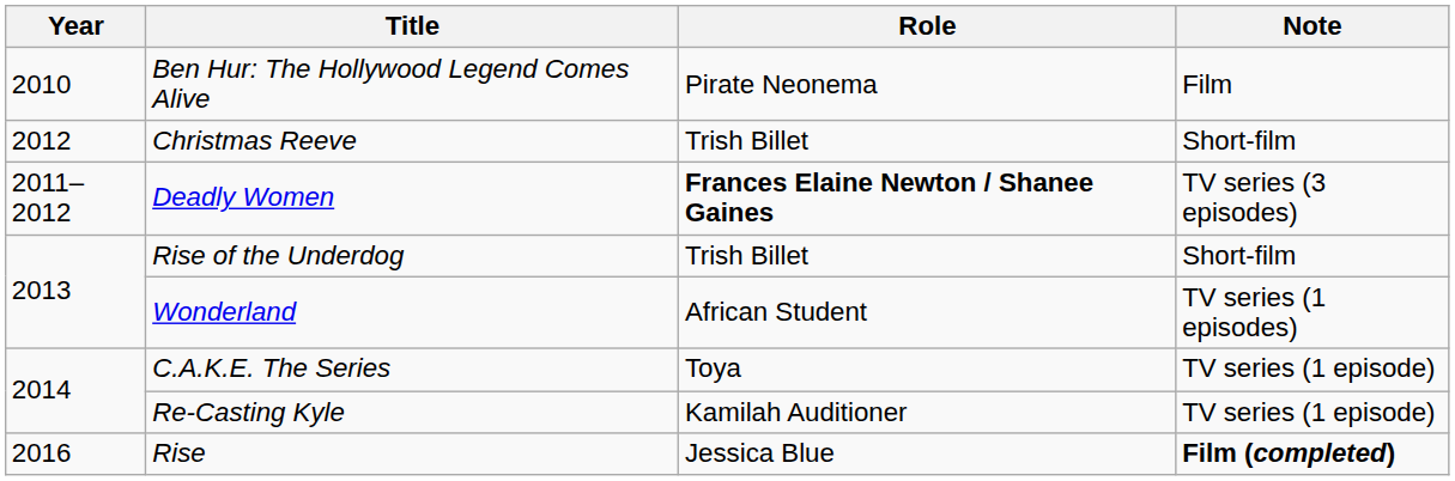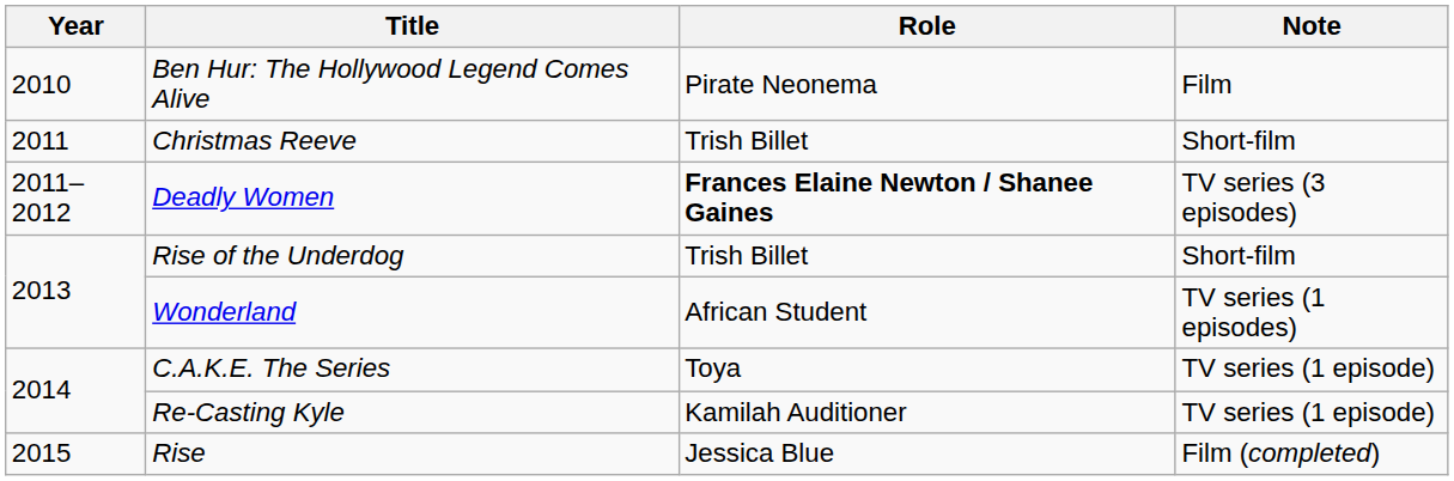 <table class="wikitable sortable plainrowheaders">
 <tr>
 <th scope="col">Year</th>
 <th scope="col">Title</th>
 <th scope="col">Role</th>
 <th scope="col">Note</th>
 </tr>
 <tr>
 <td>2010</td>
 <td><em>Ben Hur: The Hollywood Legend Comes Alive</em></td>
 <td>Pirate Neonema</td>
 <td>Film</td>
 </tr>
 <tr>
-<td>2012</td>
+<td>2011</td>
 <td><em>Christmas Reeve</em></td>
 <td>Trish Billet</td>
 <td>Short-film</td>
 </tr>
 <tr>
 <td>2011–2012</td>
 <td><em><a href='#'>Deadly Women</a></em></td>
 <td><strong>Frances Elaine Newton / Shanee Gaines</strong></td>
 <td>TV series (3 episodes)</td>
 </tr>
 <tr>
 <td rowspan=2>2013</td>
 <td><em>Rise of the Underdog</em></td>
 <td>Trish Billet</td>
 <td>Short-film</td>
 </tr>
 <tr>
 <td><em><a href='#'>Wonderland</a></em></td>
 <td>African Student</td>
 <td>TV series (1 episodes)</td>
 </tr>
 <tr>
 <td rowspan=2>2014</td>
 <td><em>C.A.K.E. The Series</em></td>
 <td>Toya</td>
 <td>TV series (1 episode)</td>
 </tr>
 <tr>
 <td><em>Re-Casting Kyle</em></td>
 <td>Kamilah Auditioner</td>
 <td>TV series (1 episode)</td>
 </tr>
 <tr>
-<td>2016</td>
+<td>2015</td>
 <td><em>Rise</em></td>
 <td>Jessica Blue</td>
-<td><strong>Film (<em>completed</em>)</strong></td>
+<td>Film (<em>completed</em>)</td>
 </tr>
 </table>
